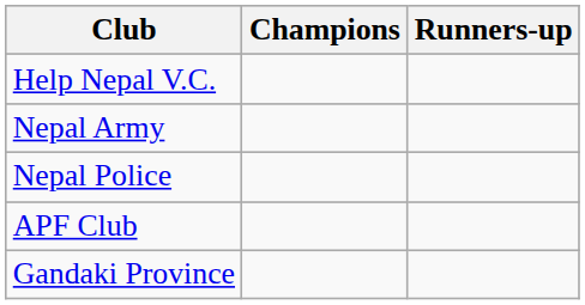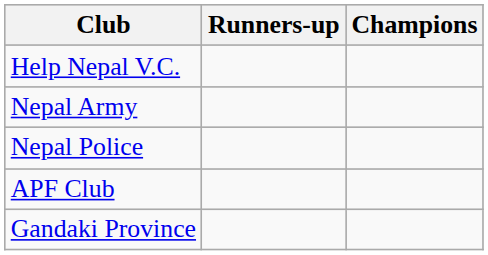 <table class="wikitable">
 <tr>
 <th>Club</th>
+<th>Runners-up</th>
 <th>Champions</th>
-<th>Runners-up</th>
 </tr>
 <tr>
 <td><a href='#'>Help Nepal V.C.</a></td>
 <td></td>
 <td></td>
 </tr>
 <tr>
 <td><a href='#'>Nepal Army</a></td>
 <td></td>
 <td></td>
 </tr>
 <tr>
 <td><a href='#'>Nepal Police</a></td>
 <td></td>
 <td></td>
 </tr>
 <tr>
 <td><a href='#'>APF Club</a></td>
 <td></td>
 <td></td>
 </tr>
 <tr>
 <td><a href='#'>Gandaki Province</a></td>
 <td></td>
 <td></td>
 </tr>
 </table>
